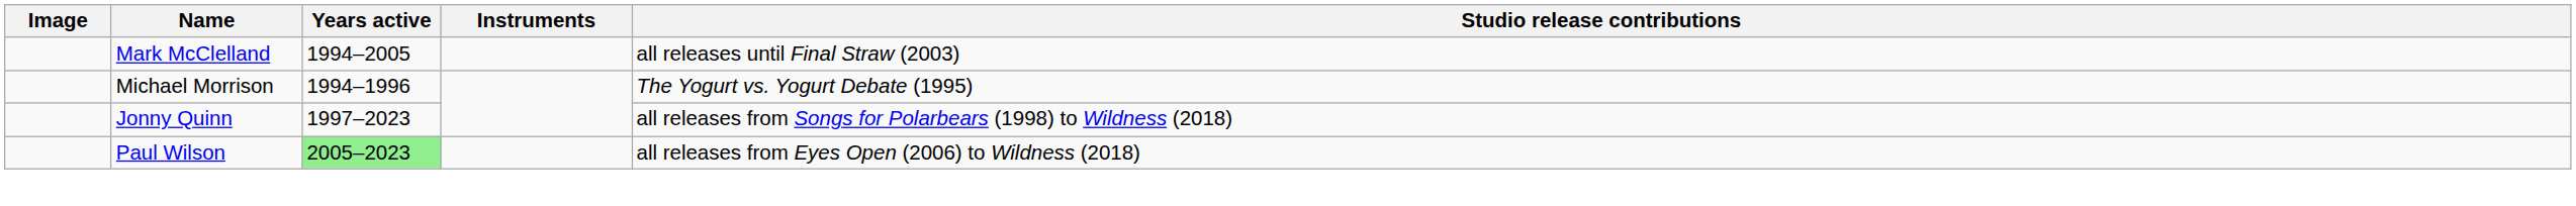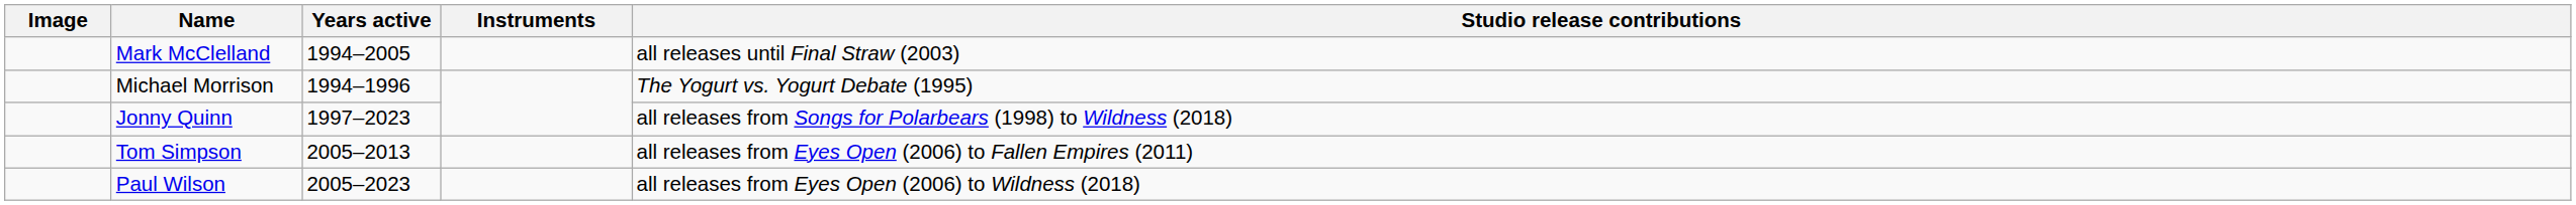 <table class="wikitable" width="100%" border="1">
 <tr>
 <th width="75">Image</th>
 <th width="140">Name</th>
 <th width="100">Years active</th>
 <th width="140">Instruments</th>
 <th>Studio release contributions</th>
 </tr>
 <tr>
 <td></td>
 <td><a href='#'>Mark McClelland</a></td>
 <td>1994–2005</td>
 <td></td>
 <td>all releases until <em>Final Straw</em> (2003)</td>
 </tr>
 <tr>
 <td></td>
 <td>Michael Morrison</td>
 <td>1994–1996</td>
 <td rowspan="2"></td>
 <td><em>The Yogurt vs. Yogurt Debate</em> (1995)</td>
 </tr>
 <tr>
 <td></td>
 <td><a href='#'>Jonny Quinn</a></td>
 <td>1997–2023</td>
 <td>all releases from <em><a href='#'>Songs for Polarbears</a></em> (1998) to <em><a href='#'>Wildness</a></em> (2018)</td>
 </tr>
 <tr>
 <td></td>
+<td><a href='#'>Tom Simpson</a></td>
+<td>2005–2013 </td>
+<td></td>
+<td>all releases from <em><a href='#'>Eyes Open</a></em> (2006) to <em>Fallen Empires</em> (2011)</td>
+</tr>
+<tr>
+<td></td>
 <td><a href='#'>Paul Wilson</a></td>
-<td style="background: lightgreen;">2005–2023 </td>
+<td>2005–2023 </td>
 <td></td>
 <td>all releases from <em>Eyes Open</em> (2006) to <em>Wildness</em> (2018)</td>
 </tr>
 </table>
